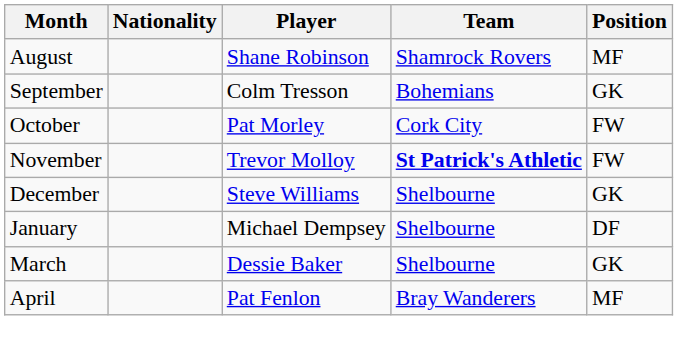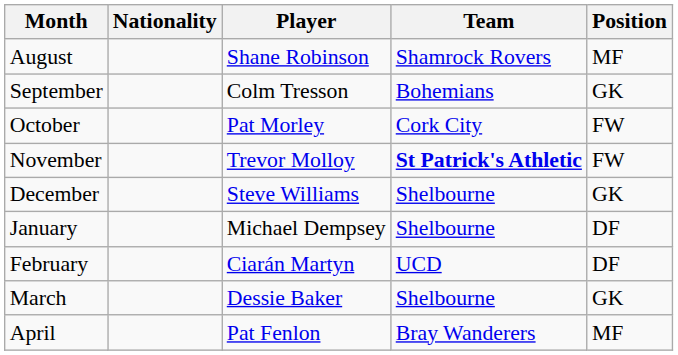 <table class="wikitable sortable">
 <tr>
 <th>Month</th>
 <th>Nationality</th>
 <th>Player</th>
 <th>Team</th>
 <th>Position</th>
 </tr>
 <tr>
 <td>August</td>
 <td></td>
 <td><a href='#'>Shane Robinson</a></td>
 <td><a href='#'>Shamrock Rovers</a></td>
 <td>MF</td>
 </tr>
 <tr>
 <td>September</td>
 <td></td>
 <td>Colm Tresson</td>
 <td><a href='#'>Bohemians</a></td>
 <td>GK</td>
 </tr>
 <tr>
 <td>October</td>
 <td></td>
 <td><a href='#'>Pat Morley</a></td>
 <td><a href='#'>Cork City</a></td>
 <td>FW</td>
 </tr>
 <tr>
 <td>November</td>
 <td></td>
 <td><a href='#'>Trevor Molloy</a></td>
 <td><strong><a href='#'>St Patrick's Athletic</a></strong></td>
 <td>FW</td>
 </tr>
 <tr>
 <td>December</td>
 <td></td>
 <td><a href='#'>Steve Williams</a></td>
 <td><a href='#'>Shelbourne</a></td>
 <td>GK</td>
 </tr>
 <tr>
 <td>January</td>
 <td></td>
 <td>Michael Dempsey</td>
 <td><a href='#'>Shelbourne</a></td>
 <td>DF</td>
 </tr>
 <tr>
+<td>February</td>
+<td></td>
+<td><a href='#'>Ciarán Martyn</a></td>
+<td><a href='#'>UCD</a></td>
+<td>DF</td>
+</tr>
+<tr>
 <td>March</td>
 <td></td>
 <td><a href='#'>Dessie Baker</a></td>
 <td><a href='#'>Shelbourne</a></td>
 <td>GK</td>
 </tr>
 <tr>
 <td>April</td>
 <td></td>
 <td><a href='#'>Pat Fenlon</a></td>
 <td><a href='#'>Bray Wanderers</a></td>
 <td>MF</td>
 </tr>
 </table>
